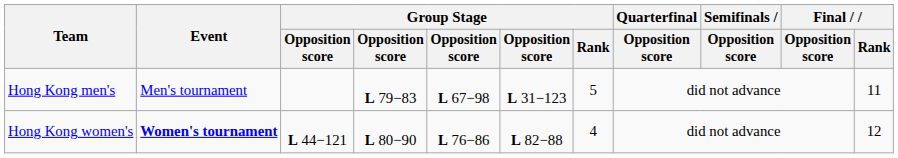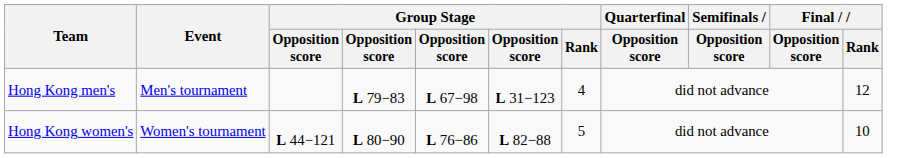 <table class=wikitable style=font-size:90%;text-align:center>
 <tr>
 <th rowspan=2>Team</th>
 <th rowspan=2>Event</th>
 <th colspan=5>Group Stage</th>
 <th>Quarterfinal</th>
 <th>Semifinals / </th>
 <th colspan=2>Final /  / </th>
 </tr>
 <tr style="font-size:95%">
 <th>Opposition<br> score</th>
 <th>Opposition<br> score</th>
 <th>Opposition<br> score</th>
 <th>Opposition<br> score</th>
 <th>Rank</th>
 <th>Opposition<br> score</th>
 <th>Opposition<br> score</th>
 <th>Opposition<br> score</th>
 <th>Rank</th>
 </tr>
 <tr align=center>
 <td align=left><a href='#'>Hong Kong men's</a></td>
 <td align=left><a href='#'>Men's tournament</a></td>
 <td></td>
 <td><br><strong>L</strong> 79−83</td>
 <td><br><strong>L</strong> 67−98</td>
 <td><br><strong>L</strong> 31−123</td>
-<td>5</td>
+<td>4</td>
 <td colspan=3>did not advance</td>
-<td>11</td>
+<td>12</td>
 </tr>
 <tr align=center>
 <td align=left><a href='#'>Hong Kong women's</a></td>
-<td align=left><strong><a href='#'>Women's tournament</a></strong></td>
+<td align=left><a href='#'>Women's tournament</a></td>
 <td><br><strong>L</strong> 44−121</td>
 <td><br><strong>L</strong> 80−90</td>
 <td><br><strong>L</strong> 76−86</td>
 <td><br><strong>L</strong> 82−88</td>
-<td>4</td>
+<td>5</td>
 <td colspan=3>did not advance</td>
-<td>12</td>
+<td>10</td>
 </tr>
 </table>
